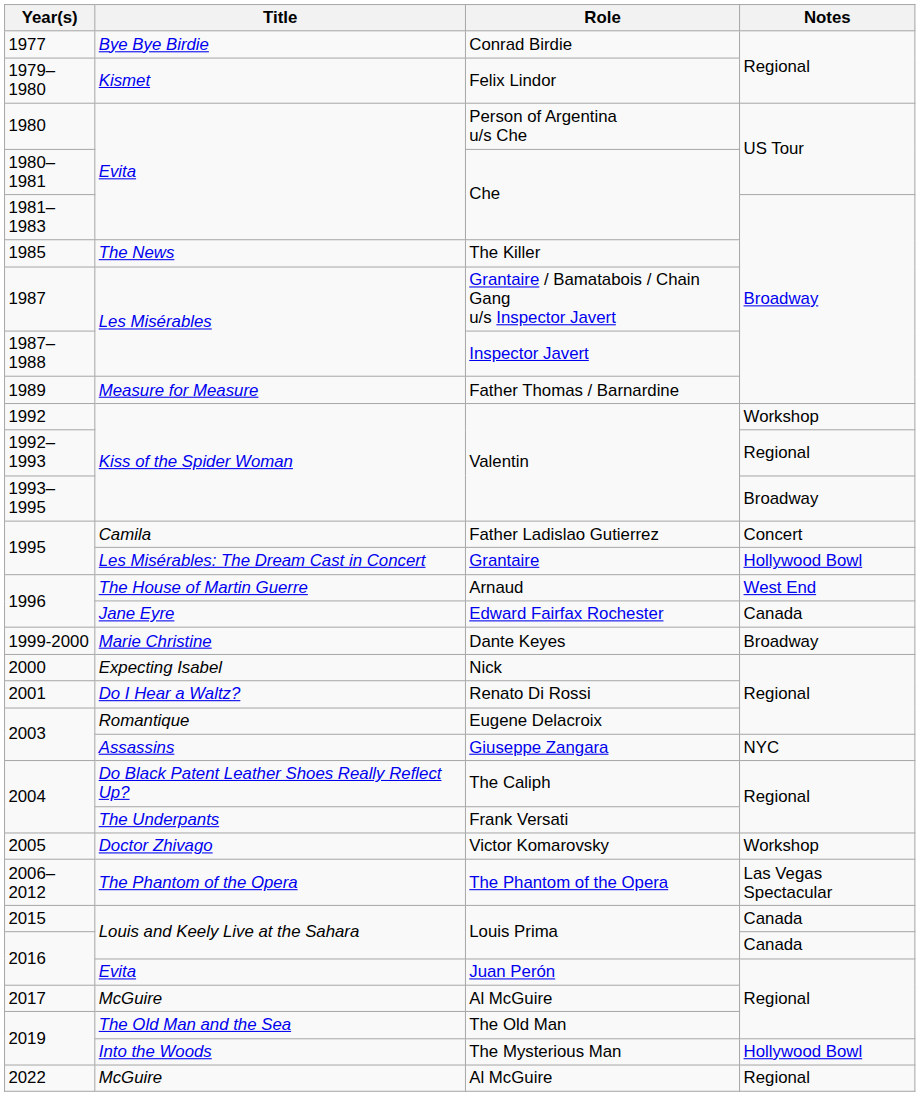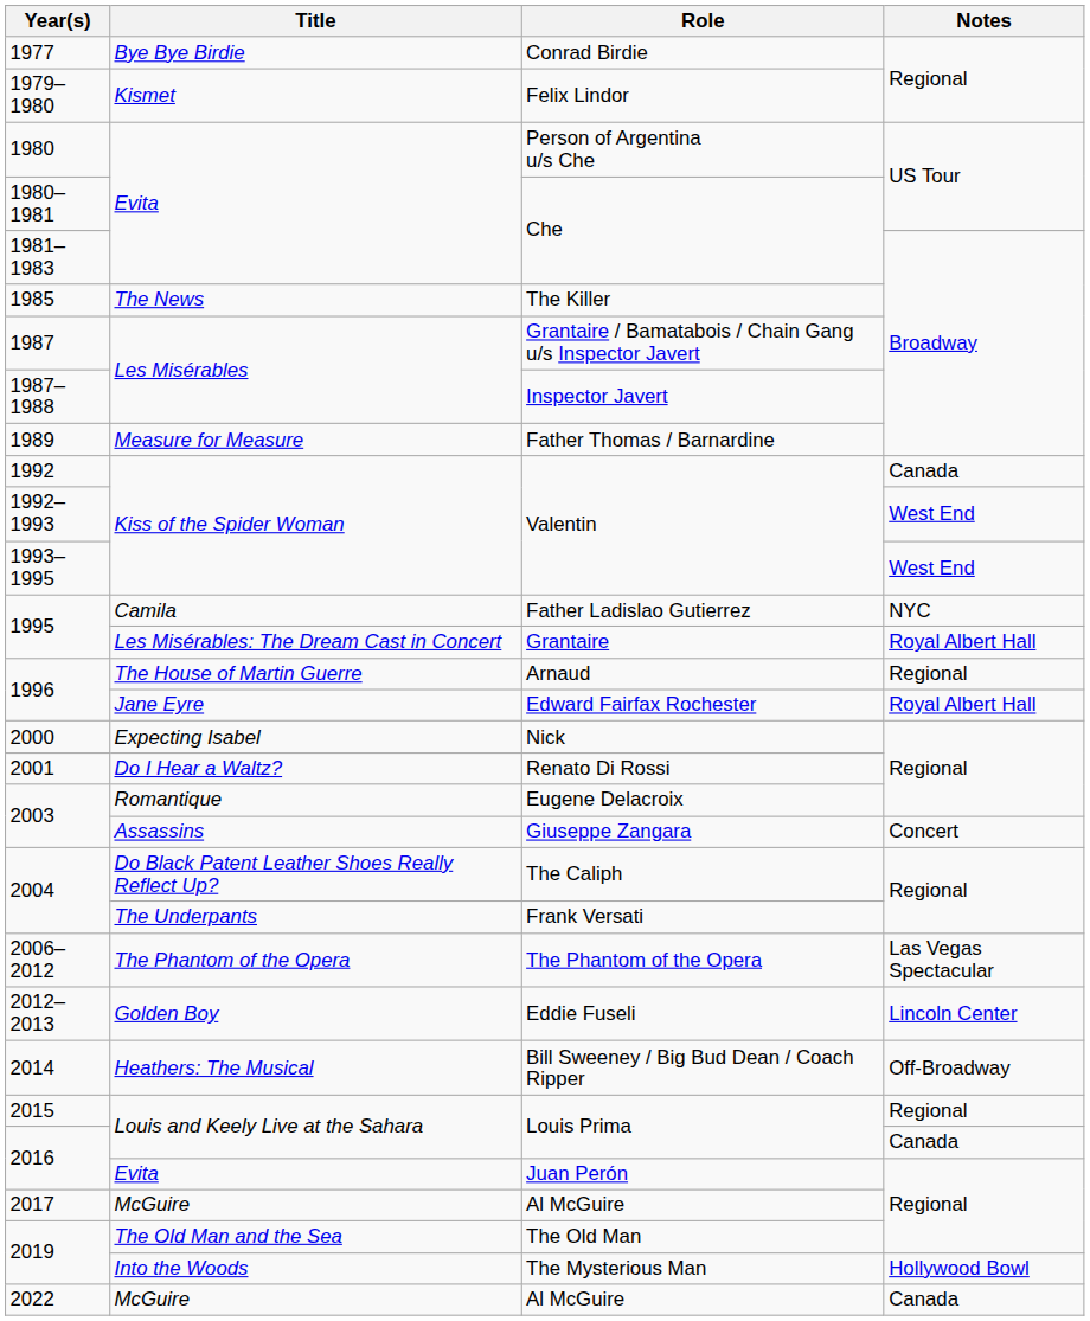 <table class="wikitable">
 <tr>
 <th>Year(s)</th>
 <th>Title</th>
 <th>Role</th>
 <th>Notes</th>
 </tr>
 <tr>
 <td>1977</td>
 <td><em><a href='#'>Bye Bye Birdie</a></em></td>
 <td>Conrad Birdie</td>
 <td rowspan=2>Regional</td>
 </tr>
 <tr>
 <td>1979–1980</td>
 <td><em><a href='#'>Kismet</a></em></td>
 <td>Felix Lindor</td>
 </tr>
 <tr>
 <td>1980</td>
 <td rowspan=3><em><a href='#'>Evita</a></em></td>
 <td>Person of Argentina<br>u/s Che</td>
 <td rowspan=2>US Tour</td>
 </tr>
 <tr>
 <td>1980–1981</td>
 <td rowspan=2>Che</td>
 </tr>
 <tr>
 <td>1981–1983</td>
 <td rowspan=5><a href='#'>Broadway</a></td>
 </tr>
 <tr>
 <td>1985</td>
 <td><a href='#'><em>The News</em></a></td>
 <td>The Killer</td>
 </tr>
 <tr>
 <td>1987</td>
 <td rowspan=2><em><a href='#'>Les Misérables</a></em></td>
 <td><a href='#'>Grantaire</a> / Bamatabois / Chain Gang<br>u/s <a href='#'>Inspector Javert</a></td>
 </tr>
 <tr>
 <td>1987–1988</td>
 <td><a href='#'>Inspector Javert</a></td>
 </tr>
 <tr>
 <td>1989</td>
 <td><em><a href='#'>Measure for Measure</a></em></td>
 <td>Father Thomas / Barnardine</td>
 </tr>
 <tr>
 <td>1992</td>
 <td rowspan=3><a href='#'><em>Kiss of the Spider Woman</em></a></td>
 <td rowspan=3>Valentin</td>
-<td>Workshop</td>
+<td>Canada</td>
 </tr>
 <tr>
 <td>1992–1993</td>
-<td>Regional</td>
+<td><a href='#'>West End</a></td>
 </tr>
 <tr>
 <td>1993–1995</td>
-<td>Broadway</td>
+<td><a href='#'>West End</a></td>
 </tr>
 <tr>
 <td rowspan=2>1995</td>
 <td><em>Camila</em></td>
 <td>Father Ladislao Gutierrez</td>
-<td>Concert</td>
+<td>NYC</td>
 </tr>
 <tr>
 <td><em><a href='#'>Les Misérables: The Dream Cast in Concert</a></em></td>
 <td><a href='#'>Grantaire</a></td>
-<td><a href='#'>Hollywood Bowl</a></td>
+<td><a href='#'>Royal Albert Hall</a></td>
 </tr>
 <tr>
 <td rowspan=2>1996</td>
 <td><em><a href='#'>The House of Martin Guerre</a></em></td>
 <td>Arnaud</td>
-<td><a href='#'>West End</a></td>
+<td>Regional</td>
 </tr>
 <tr>
 <td><em><a href='#'>Jane Eyre</a></em></td>
 <td><a href='#'>Edward Fairfax Rochester</a></td>
-<td>Canada</td>
-</tr>
-<tr>
-<td>1999-2000</td>
-<td><em><a href='#'>Marie Christine</a></em></td>
-<td>Dante Keyes</td>
-<td>Broadway</td>
+<td><a href='#'>Royal Albert Hall</a></td>
 </tr>
 <tr>
 <td>2000</td>
 <td><em>Expecting Isabel</em></td>
 <td>Nick</td>
 <td rowspan=3>Regional</td>
 </tr>
 <tr>
 <td>2001</td>
 <td><em><a href='#'>Do I Hear a Waltz?</a></em></td>
 <td>Renato Di Rossi</td>
 </tr>
 <tr>
 <td rowspan=2>2003</td>
 <td><em>Romantique</em></td>
 <td>Eugene Delacroix</td>
 </tr>
 <tr>
 <td><em><a href='#'>Assassins</a></em></td>
 <td><a href='#'>Giuseppe Zangara</a></td>
-<td>NYC</td>
+<td>Concert</td>
 </tr>
 <tr>
 <td rowspan=2>2004</td>
 <td><em><a href='#'>Do Black Patent Leather Shoes Really Reflect Up?</a></em></td>
 <td>The Caliph</td>
 <td rowspan=2>Regional</td>
 </tr>
 <tr>
 <td><em><a href='#'>The Underpants</a></em></td>
 <td>Frank Versati</td>
 </tr>
 <tr>
-<td>2005</td>
-<td><em><a href='#'>Doctor Zhivago</a></em></td>
-<td>Victor Komarovsky</td>
-<td>Workshop</td>
-</tr>
-<tr>
 <td>2006–2012</td>
 <td><em><a href='#'>The Phantom of the Opera</a></em></td>
 <td><a href='#'>The Phantom of the Opera</a></td>
 <td>Las Vegas Spectacular</td>
 </tr>
 <tr>
+<td>2012–2013</td>
+<td><a href='#'><em>Golden Boy</em></a></td>
+<td>Eddie Fuseli</td>
+<td><a href='#'>Lincoln Center</a></td>
+</tr>
+<tr>
+<td>2014</td>
+<td><em><a href='#'>Heathers: The Musical</a></em></td>
+<td>Bill Sweeney / Big Bud Dean / Coach Ripper</td>
+<td>Off-Broadway</td>
+</tr>
+<tr>
 <td>2015</td>
 <td rowspan=2><em>Louis and Keely Live at the Sahara</em></td>
 <td rowspan=2>Louis Prima</td>
-<td>Canada</td>
+<td>Regional</td>
 </tr>
 <tr>
 <td rowspan=2>2016</td>
 <td>Canada</td>
 </tr>
 <tr>
 <td><em><a href='#'>Evita</a></em></td>
 <td><a href='#'>Juan Perón</a></td>
 <td rowspan=3>Regional</td>
 </tr>
 <tr>
 <td>2017</td>
 <td><em>McGuire</em></td>
 <td>Al McGuire</td>
 </tr>
 <tr>
 <td rowspan=2>2019</td>
 <td><em><a href='#'>The Old Man and the Sea</a></em></td>
 <td>The Old Man</td>
 </tr>
 <tr>
 <td><em><a href='#'>Into the Woods</a></em></td>
 <td>The Mysterious Man</td>
 <td><a href='#'>Hollywood Bowl</a></td>
 </tr>
 <tr>
 <td>2022</td>
 <td><em>McGuire</em></td>
 <td>Al McGuire</td>
-<td>Regional</td>
+<td>Canada</td>
 </tr>
 </table>
